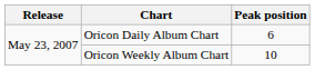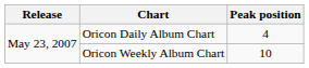 <table class="wikitable">
 <tr>
 <th>Release</th>
 <th>Chart</th>
 <th>Peak position</th>
 </tr>
 <tr>
 <td rowspan="2">May 23, 2007</td>
 <td>Oricon Daily Album Chart</td>
-<td align="center">6</td>
+<td align="center">4</td>
 </tr>
 <tr>
 <td>Oricon Weekly Album Chart</td>
 <td align="center">10</td>
 </tr>
 </table>
